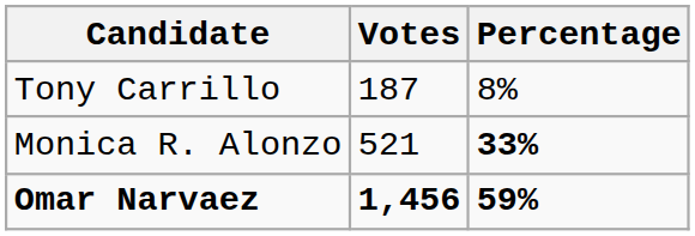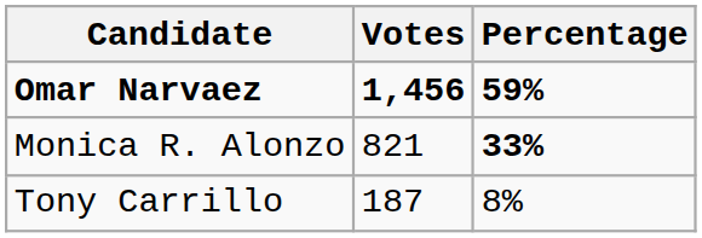 <table class="wikitable">
 <tr>
 <th>Candidate</th>
 <th>Votes</th>
 <th>Percentage</th>
 </tr>
 <tr>
+<td><strong>Omar Narvaez</strong></td>
+<td><strong>1,456</strong></td>
+<td><strong>59%</strong></td>
+</tr>
+<tr>
+<td>Monica R. Alonzo</td>
+<td>821</td>
+<td><strong>33%</strong></td>
+</tr>
+<tr>
 <td>Tony Carrillo</td>
 <td>187</td>
 <td>8%</td>
 </tr>
-<tr>
-<td>Monica R. Alonzo</td>
-<td>521</td>
-<td><strong>33%</strong></td>
-</tr>
-<tr>
-<td><strong>Omar Narvaez</strong></td>
-<td><strong>1,456</strong></td>
-<td><strong>59%</strong></td>
-</tr>
 </table>
